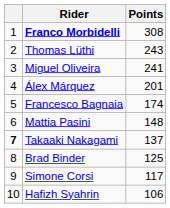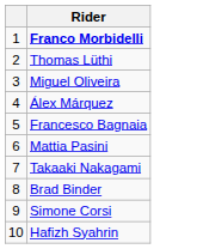 <table class="wikitable" style="font-size: 95%;">
 <tr>
 <th></th>
 <th>Rider</th>
-<th>Points</th>
 </tr>
 <tr>
 <td align=center>1</td>
 <td> <strong><a href='#'>Franco Morbidelli</a></strong></td>
-<td align=right>308</td>
 </tr>
 <tr>
 <td align=center>2</td>
 <td> <a href='#'>Thomas Lüthi</a></td>
-<td align=right>243</td>
 </tr>
 <tr>
 <td align=center>3</td>
 <td> <a href='#'>Miguel Oliveira</a></td>
-<td align=right>241</td>
 </tr>
 <tr>
 <td align=center>4</td>
 <td> <a href='#'>Álex Márquez</a></td>
-<td align=right>201</td>
 </tr>
 <tr>
 <td align=center>5</td>
 <td> <a href='#'>Francesco Bagnaia</a></td>
-<td align=right>174</td>
 </tr>
 <tr>
 <td align=center>6</td>
 <td> <a href='#'>Mattia Pasini</a></td>
-<td align=right>148</td>
 </tr>
 <tr>
-<td align=center><strong>7</strong></td>
+<td align=center>7</td>
 <td> <a href='#'>Takaaki Nakagami</a></td>
-<td align=right>137</td>
 </tr>
 <tr>
 <td align=center>8</td>
 <td> <a href='#'>Brad Binder</a></td>
-<td align=right>125</td>
 </tr>
 <tr>
 <td align=center>9</td>
 <td> <a href='#'>Simone Corsi</a></td>
-<td align=right>117</td>
 </tr>
 <tr>
 <td align=center>10</td>
 <td> <a href='#'>Hafizh Syahrin</a></td>
-<td align=right>106</td>
 </tr>
 </table>
